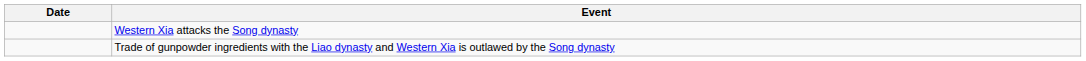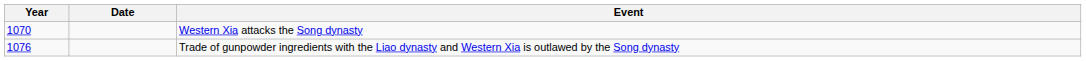 <table class="wikitable" width="100%">
 <tr>
+<th style="width:6%">Year</th>
 <th style="width:10%">Date</th>
 <th>Event</th>
 </tr>
 <tr>
+<td><a href='#'>1070</a></td>
 <td></td>
 <td><a href='#'>Western Xia</a> attacks the <a href='#'>Song dynasty</a></td>
 </tr>
 <tr>
+<td><a href='#'>1076</a></td>
 <td></td>
 <td>Trade of gunpowder ingredients with the <a href='#'>Liao dynasty</a> and <a href='#'>Western Xia</a> is outlawed by the <a href='#'>Song dynasty</a></td>
 </tr>
 </table>
